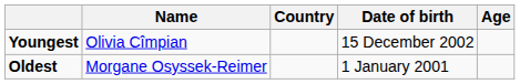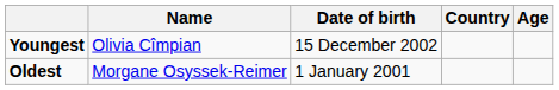 <table class="wikitable">
 <tr>
 <th></th>
 <th><strong>Name</strong></th>
+<th><strong>Date of birth</strong></th>
 <th><strong>Country</strong></th>
-<th><strong>Date of birth</strong></th>
 <th><strong>Age</strong></th>
 </tr>
 <tr>
 <td><strong>Youngest</strong></td>
 <td><a href='#'>Olivia Cîmpian</a></td>
+<td>15 December 2002</td>
 <td></td>
-<td>15 December 2002</td>
 <td></td>
 </tr>
 <tr>
 <td><strong>Oldest</strong></td>
 <td><a href='#'>Morgane Osyssek-Reimer</a></td>
+<td>1 January 2001</td>
 <td></td>
-<td>1 January 2001</td>
 <td></td>
 </tr>
 </table>
